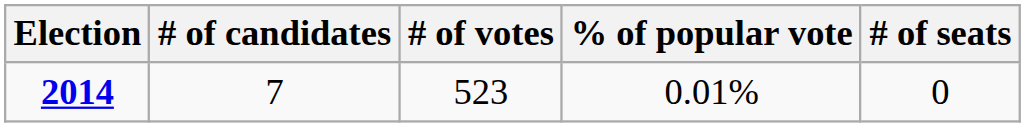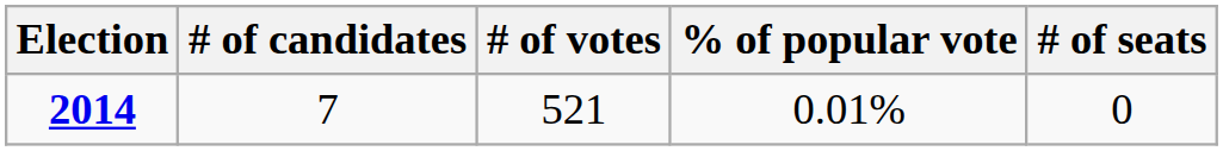 <table class="wikitable">
 <tr>
 <th>Election</th>
 <th># of candidates</th>
 <th># of votes</th>
 <th>% of popular vote</th>
 <th># of seats</th>
 </tr>
 <tr align=center>
 <td><strong><a href='#'>2014</a></strong></td>
 <td>7</td>
-<td>523</td>
+<td>521</td>
 <td>0.01%</td>
 <td>0</td>
 </tr>
 </table>
